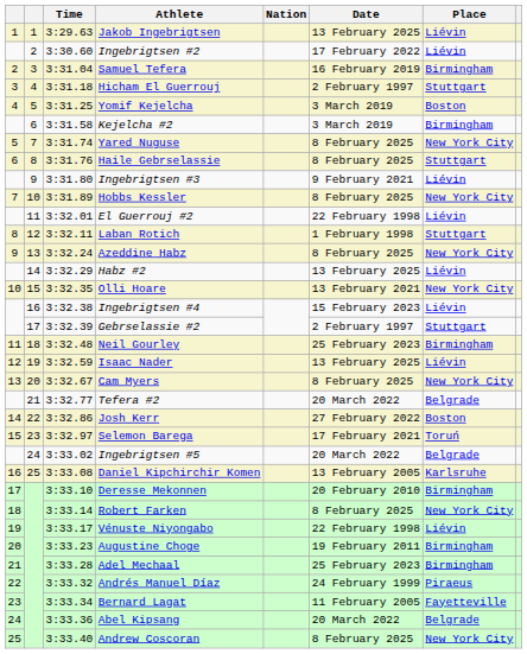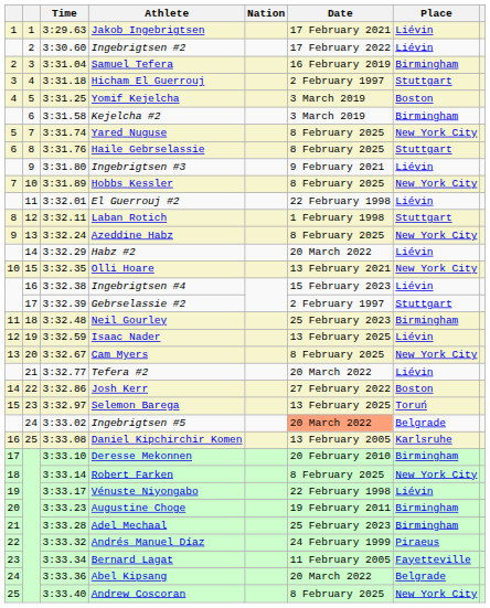 <table class="wikitable sortable">
 <tr>
 <th></th>
 <th></th>
 <th>Time</th>
 <th>Athlete</th>
 <th>Nation</th>
 <th>Date</th>
 <th>Place</th>
 <th class="unsortable"></th>
 </tr>
 <tr bgcolor=#f6F5CE>
 <td align=center>1</td>
 <td align=center>1</td>
 <td>3:29.63</td>
 <td><a href='#'>Jakob Ingebrigtsen</a></td>
 <td></td>
-<td>13 February 2025</td>
+<td>17 February 2021</td>
 <td><a href='#'>Liévin</a></td>
 <td></td>
 </tr>
 <tr>
 <td align=center></td>
 <td align=center>2</td>
 <td>3:30.60</td>
 <td><em>Ingebrigtsen #2</em></td>
 <td></td>
 <td>17 February 2022</td>
 <td><a href='#'>Liévin</a></td>
 <td></td>
 </tr>
 <tr bgcolor=#f6F5CE>
 <td align=center>2</td>
 <td align=center>3</td>
 <td>3:31.04</td>
 <td><a href='#'>Samuel Tefera</a></td>
 <td></td>
 <td>16 February 2019</td>
 <td><a href='#'>Birmingham</a></td>
 <td></td>
 </tr>
 <tr bgcolor=#f6F5CE>
 <td align=center>3</td>
 <td align=center>4</td>
 <td>3:31.18</td>
 <td><a href='#'>Hicham El Guerrouj</a></td>
 <td></td>
 <td>2 February 1997</td>
 <td><a href='#'>Stuttgart</a></td>
 <td></td>
 </tr>
 <tr bgcolor=#f6F5CE>
 <td align=center>4</td>
 <td align=center>5</td>
 <td>3:31.25</td>
 <td><a href='#'>Yomif Kejelcha</a></td>
 <td></td>
 <td>3 March 2019</td>
 <td><a href='#'>Boston</a></td>
 <td></td>
 </tr>
 <tr>
 <td align=center></td>
 <td align=center>6</td>
 <td>3:31.58</td>
 <td><em>Kejelcha #2</em></td>
 <td></td>
 <td>3 March 2019</td>
 <td><a href='#'>Birmingham</a></td>
 <td></td>
 </tr>
 <tr bgcolor=#f6F5CE>
 <td align=center>5</td>
 <td align=center>7</td>
 <td>3:31.74</td>
 <td><a href='#'>Yared Nuguse</a></td>
 <td></td>
 <td>8 February 2025</td>
 <td><a href='#'>New York City</a></td>
 <td></td>
 </tr>
 <tr bgcolor=#f6F5CE>
 <td align=center>6</td>
 <td align=center>8</td>
 <td>3:31.76</td>
 <td><a href='#'>Haile Gebrselassie</a></td>
 <td></td>
 <td>8 February 2025</td>
 <td><a href='#'>Stuttgart</a></td>
 <td></td>
 </tr>
 <tr>
 <td align=center></td>
 <td align=center>9</td>
 <td>3:31.80</td>
 <td><em>Ingebrigtsen #3</em></td>
 <td></td>
 <td>9 February 2021</td>
 <td><a href='#'>Liévin</a></td>
 <td></td>
 </tr>
 <tr bgcolor=#f6F5CE>
 <td align=center>7</td>
 <td align=center>10</td>
 <td>3:31.89</td>
 <td><a href='#'>Hobbs Kessler</a></td>
 <td></td>
 <td>8 February 2025</td>
 <td><a href='#'>New York City</a></td>
 <td></td>
 </tr>
 <tr>
 <td align=center></td>
 <td align=center>11</td>
 <td>3:32.01</td>
 <td><em>El Guerrouj #2</em></td>
 <td></td>
 <td>22 February 1998</td>
 <td><a href='#'>Liévin</a></td>
 <td></td>
 </tr>
 <tr bgcolor=#f6F5CE>
 <td align=center>8</td>
 <td align=center>12</td>
 <td>3:32.11</td>
 <td><a href='#'>Laban Rotich</a></td>
 <td></td>
 <td>1 February 1998</td>
 <td><a href='#'>Stuttgart</a></td>
 <td></td>
 </tr>
 <tr bgcolor=#f6F5CE>
 <td align=center>9</td>
 <td align=center>13</td>
 <td>3:32.24</td>
 <td><a href='#'>Azeddine Habz</a></td>
 <td></td>
 <td>8 February 2025</td>
 <td><a href='#'>New York City</a></td>
 <td></td>
 </tr>
 <tr>
 <td align=center></td>
 <td align=center>14</td>
 <td>3:32.29</td>
 <td><em>Habz #2</em></td>
 <td></td>
-<td>13 February 2025</td>
+<td>20 March 2022</td>
 <td><a href='#'>Liévin</a></td>
 <td></td>
 </tr>
 <tr bgcolor=#f6F5CE>
 <td align=center>10</td>
 <td align=center>15</td>
 <td>3:32.35</td>
 <td><a href='#'>Olli Hoare</a></td>
 <td></td>
 <td>13 February 2021</td>
 <td><a href='#'>New York City</a></td>
 <td></td>
 </tr>
 <tr>
 <td rowspan="2" align="center"></td>
 <td align=center>16</td>
 <td>3:32.38</td>
 <td><em>Ingebrigtsen #4</em></td>
 <td rowspan="2"></td>
 <td>15 February 2023</td>
 <td><a href='#'>Liévin</a></td>
 <td></td>
 </tr>
 <tr>
 <td align=center>17</td>
 <td>3:32.39</td>
 <td><em>Gebrselassie #2</em></td>
 <td>2 February 1997</td>
 <td><a href='#'>Stuttgart</a></td>
 <td></td>
 </tr>
 <tr bgcolor=#f6F5CE>
 <td align=center>11</td>
 <td align=center>18</td>
 <td>3:32.48</td>
 <td><a href='#'>Neil Gourley</a></td>
 <td></td>
 <td>25 February 2023</td>
 <td><a href='#'>Birmingham</a></td>
 <td></td>
 </tr>
 <tr bgcolor=#f6F5CE>
 <td align=center>12</td>
 <td align=center>19</td>
 <td>3:32.59</td>
 <td><a href='#'>Isaac Nader</a></td>
 <td></td>
 <td>13 February 2025</td>
 <td><a href='#'>Liévin</a></td>
 <td></td>
 </tr>
 <tr bgcolor=#f6F5CE>
 <td align=center>13</td>
 <td align=center>20</td>
 <td>3:32.67</td>
 <td><a href='#'>Cam Myers</a></td>
 <td></td>
 <td>8 February 2025</td>
 <td><a href='#'>New York City</a></td>
 <td></td>
 </tr>
 <tr>
 <td align=center></td>
 <td align=center>21</td>
 <td>3:32.77</td>
 <td><em>Tefera #2</em></td>
 <td></td>
 <td>20 March 2022</td>
-<td><a href='#'>Belgrade</a></td>
+<td><a href='#'>Liévin</a></td>
 <td></td>
 </tr>
 <tr bgcolor=#f6F5CE>
 <td align=center>14</td>
 <td align=center>22</td>
 <td>3:32.86</td>
 <td><a href='#'>Josh Kerr</a></td>
 <td></td>
 <td>27 February 2022</td>
 <td><a href='#'>Boston</a></td>
 <td></td>
 </tr>
 <tr bgcolor=#f6F5CE>
 <td align=center>15</td>
 <td align=center>23</td>
 <td>3:32.97</td>
 <td><a href='#'>Selemon Barega</a></td>
 <td></td>
-<td>17 February 2021</td>
+<td>13 February 2025</td>
 <td><a href='#'>Toruń</a></td>
 <td></td>
 </tr>
 <tr>
 <td align=center></td>
 <td align=center>24</td>
 <td>3:33.02</td>
 <td><em>Ingebrigtsen #5</em></td>
 <td></td>
-<td>20 March 2022</td>
+<td style="background: lightsalmon;">20 March 2022</td>
 <td><a href='#'>Belgrade</a></td>
 <td></td>
 </tr>
 <tr bgcolor=#f6F5CE>
 <td align=center>16</td>
 <td align=center>25</td>
 <td>3:33.08</td>
 <td><a href='#'>Daniel Kipchirchir Komen</a></td>
 <td></td>
 <td>13 February 2005</td>
 <td><a href='#'>Karlsruhe</a></td>
 <td></td>
 </tr>
 <tr bgcolor=#CCFFCC>
 <td align=center>17</td>
 <td rowspan="9" align="center"></td>
 <td>3:33.10</td>
 <td><a href='#'>Deresse Mekonnen</a></td>
 <td></td>
 <td>20 February 2010</td>
 <td><a href='#'>Birmingham</a></td>
 <td></td>
 </tr>
 <tr bgcolor=#CCFFCC>
 <td align=center>18</td>
 <td>3:33.14</td>
 <td><a href='#'>Robert Farken</a></td>
 <td></td>
 <td>8 February 2025</td>
 <td><a href='#'>New York City</a></td>
 <td></td>
 </tr>
 <tr bgcolor=#CCFFCC>
 <td align=center>19</td>
 <td>3:33.17</td>
 <td><a href='#'>Vénuste Niyongabo</a></td>
 <td></td>
 <td>22 February 1998</td>
 <td><a href='#'>Liévin</a></td>
 <td></td>
 </tr>
 <tr bgcolor=#CCFFCC>
 <td align=center>20</td>
 <td>3:33.23</td>
 <td><a href='#'>Augustine Choge</a></td>
 <td></td>
 <td>19 February 2011</td>
 <td><a href='#'>Birmingham</a></td>
 <td></td>
 </tr>
 <tr bgcolor=#CCFFCC>
 <td align=center>21</td>
 <td>3:33.28</td>
 <td><a href='#'>Adel Mechaal</a></td>
 <td></td>
 <td>25 February 2023</td>
 <td><a href='#'>Birmingham</a></td>
 <td></td>
 </tr>
 <tr bgcolor=CCFFCC>
 <td align=center>22</td>
 <td>3:33.32</td>
 <td><a href='#'>Andrés Manuel Díaz</a></td>
 <td></td>
 <td>24 February 1999</td>
 <td><a href='#'>Piraeus</a></td>
 <td></td>
 </tr>
 <tr bgcolor=CCFFCC>
 <td align=center>23</td>
 <td>3:33.34</td>
 <td><a href='#'>Bernard Lagat</a></td>
 <td></td>
 <td>11 February 2005</td>
 <td><a href='#'>Fayetteville</a></td>
 <td></td>
 </tr>
 <tr bgcolor=CCFFCC>
 <td align=center>24</td>
 <td>3:33.36</td>
 <td><a href='#'>Abel Kipsang</a></td>
 <td></td>
 <td>20 March 2022</td>
 <td><a href='#'>Belgrade</a></td>
 <td></td>
 </tr>
 <tr bgcolor=CCFFCC>
 <td align=center>25</td>
 <td>3:33.40</td>
 <td><a href='#'>Andrew Coscoran</a></td>
 <td></td>
 <td>8 February 2025</td>
 <td><a href='#'>New York City</a></td>
 <td></td>
 </tr>
 </table>
